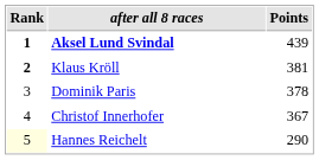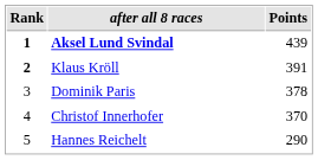 <table cellspacing="1" cellpadding="3" style="border:1px solid #AAAAAA;font-size:86%">
 <tr bgcolor="#E4E4E4">
 <th style="border-bottom:1px solid #AAAAAA" width=10>Rank</th>
 <th style="border-bottom:1px solid #AAAAAA" width=200><strong><em>after all 8 races</em></strong></th>
 <th style="border-bottom:1px solid #AAAAAA" width=20>Points</th>
 </tr>
 <tr>
 <td align="center"><strong>1</strong></td>
 <td> <strong><a href='#'>Aksel Lund Svindal</a> </strong></td>
 <td align="right">439</td>
 </tr>
 <tr>
 <td align="center"><strong>2</strong></td>
 <td> <a href='#'>Klaus Kröll</a></td>
-<td align="right">381</td>
+<td align="right">391</td>
 </tr>
 <tr>
 <td align="center">3</td>
 <td> <a href='#'>Dominik Paris</a></td>
 <td align="right">378</td>
 </tr>
 <tr>
 <td align="center">4</td>
 <td> <a href='#'>Christof Innerhofer</a></td>
-<td align="right">367</td>
+<td align="right">370</td>
 </tr>
 <tr>
-<td align="center" style="background: lightyellow;">5</td>
+<td align="center">5</td>
 <td> <a href='#'>Hannes Reichelt</a></td>
 <td align="right">290</td>
 </tr>
 </table>
